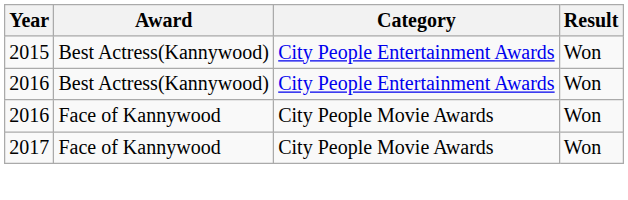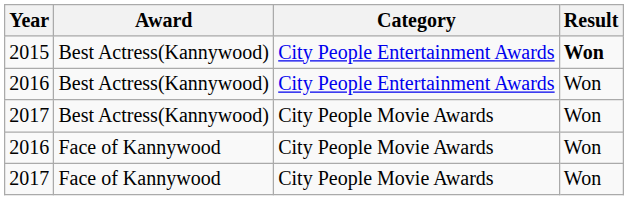 <table class="wikitable">
 <tr>
 <th>Year</th>
 <th>Award</th>
 <th>Category</th>
 <th>Result</th>
 </tr>
 <tr>
 <td>2015</td>
 <td>Best Actress(Kannywood)</td>
 <td><a href='#'>City People Entertainment Awards</a></td>
-<td>Won</td>
+<td><strong>Won</strong></td>
 </tr>
 <tr>
 <td>2016</td>
 <td>Best Actress(Kannywood)</td>
 <td><a href='#'>City People Entertainment Awards</a></td>
+<td>Won</td>
+</tr>
+<tr>
+<td>2017</td>
+<td>Best Actress(Kannywood)</td>
+<td>City People Movie Awards</td>
 <td>Won</td>
 </tr>
 <tr>
 <td>2016</td>
 <td>Face of Kannywood</td>
 <td>City People Movie Awards</td>
 <td>Won</td>
 </tr>
 <tr>
 <td>2017</td>
 <td>Face of Kannywood</td>
 <td>City People Movie Awards</td>
 <td>Won</td>
 </tr>
 </table>
